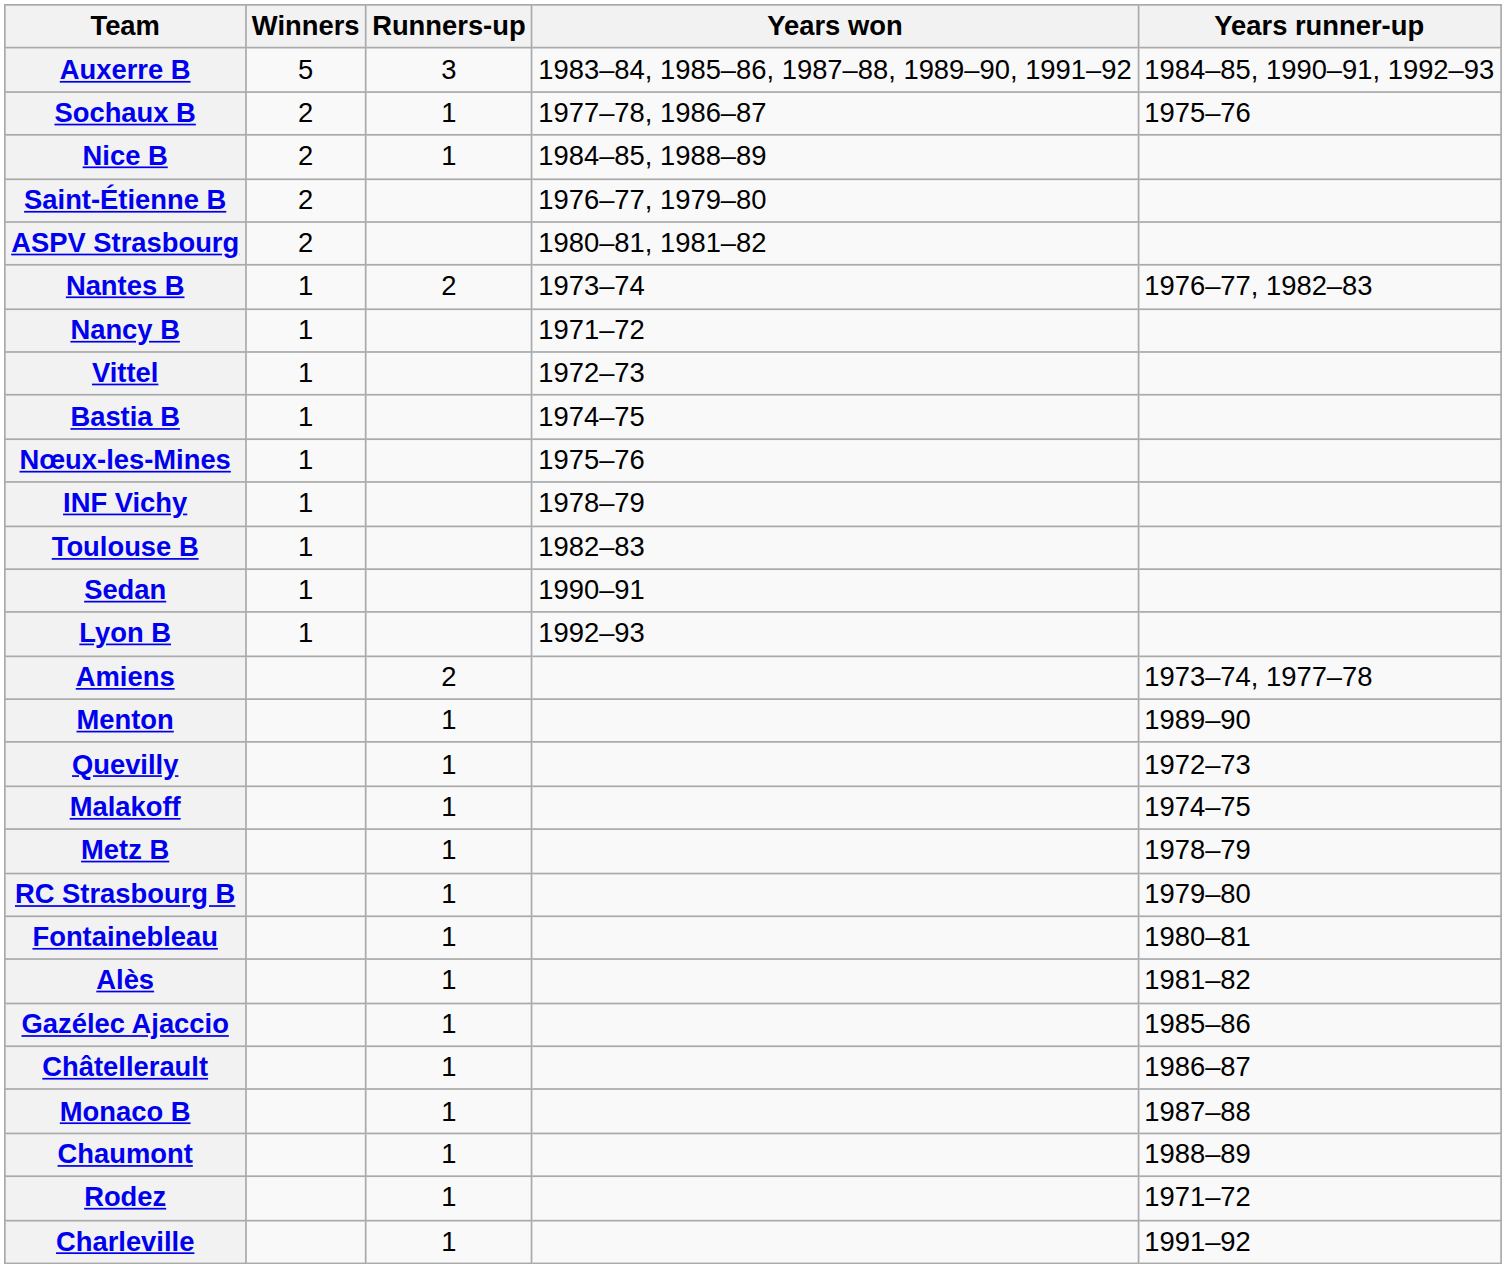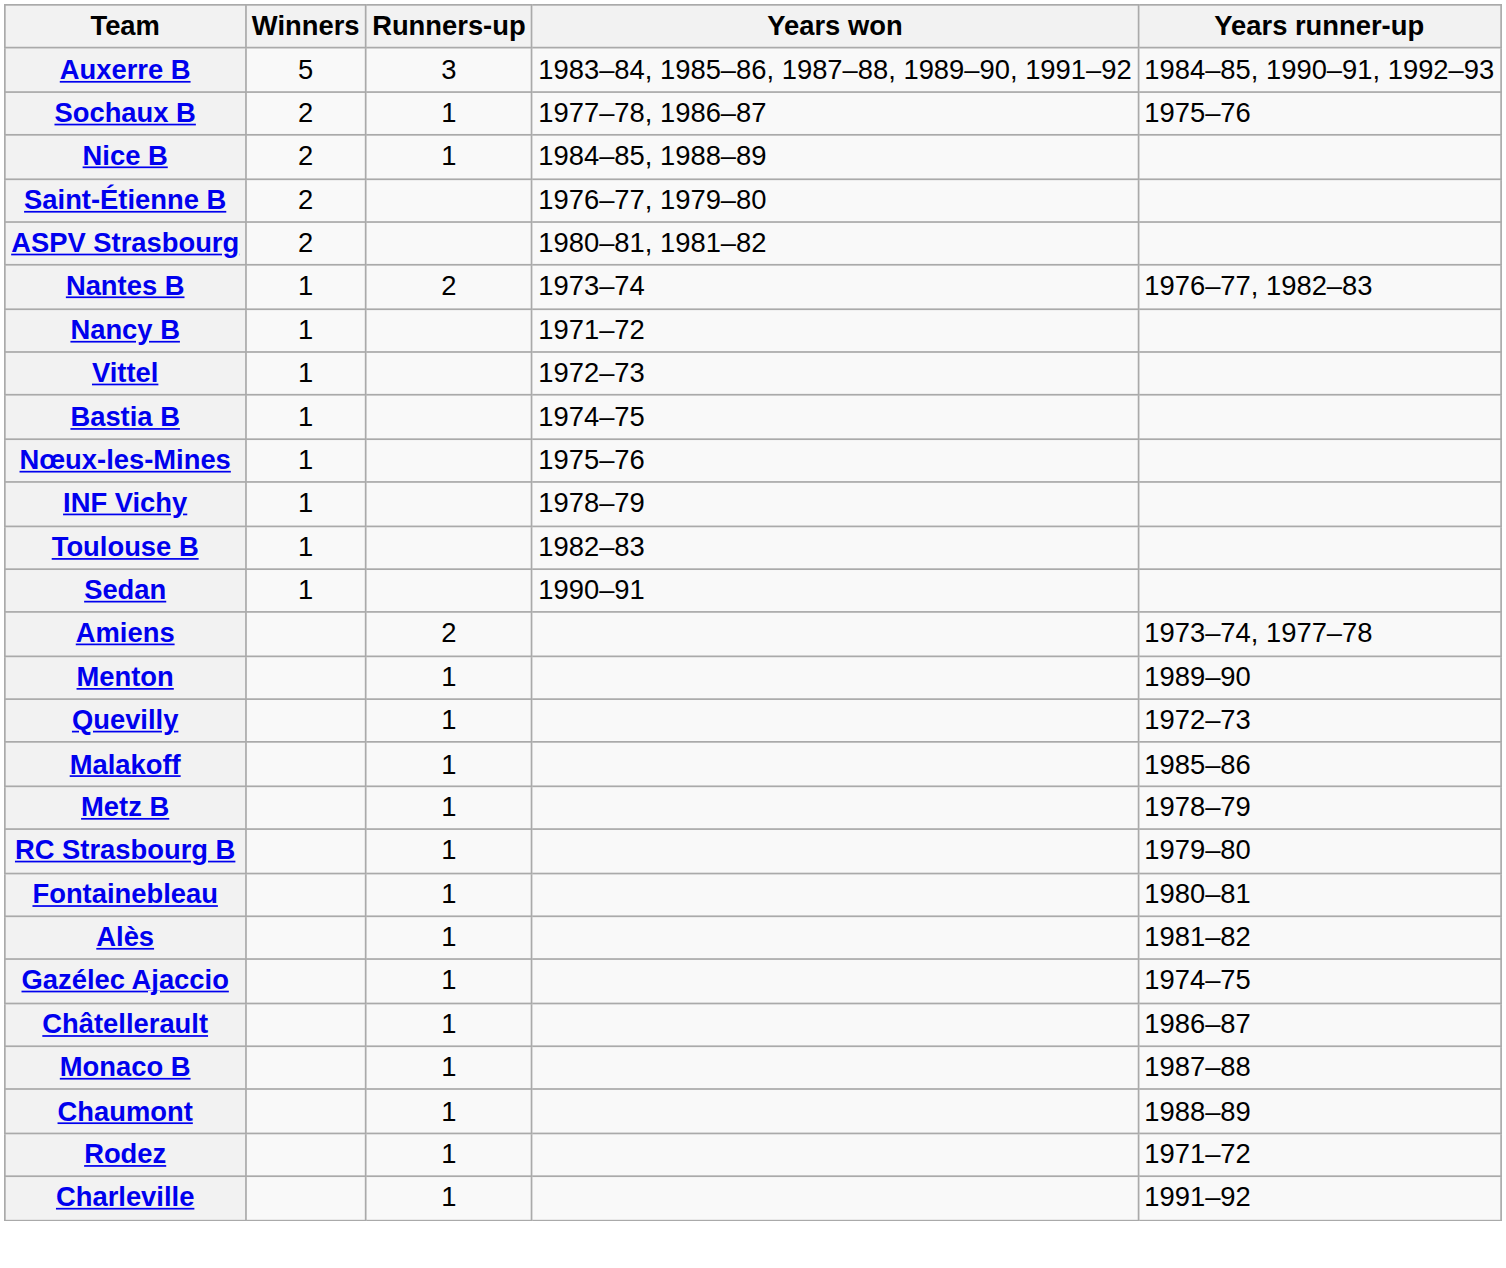 <table class="wikitable sortable">
 <tr>
 <th>Team</th>
 <th>Winners</th>
 <th>Runners-up</th>
 <th>Years won</th>
 <th>Years runner-up</th>
 </tr>
 <tr>
 <th><a href='#'>Auxerre B</a></th>
 <td align="center">5</td>
 <td align="center">3</td>
 <td>1983–84, 1985–86, 1987–88, 1989–90, 1991–92</td>
 <td>1984–85, 1990–91, 1992–93</td>
 </tr>
 <tr>
 <th><a href='#'>Sochaux B</a></th>
 <td align="center">2</td>
 <td align="center">1</td>
 <td>1977–78, 1986–87</td>
 <td>1975–76</td>
 </tr>
 <tr>
 <th><a href='#'>Nice B</a></th>
 <td align="center">2</td>
 <td align="center">1</td>
 <td>1984–85, 1988–89</td>
 <td></td>
 </tr>
 <tr>
 <th><a href='#'>Saint-Étienne B</a></th>
 <td align="center">2</td>
 <td align="center"></td>
 <td>1976–77, 1979–80</td>
 <td></td>
 </tr>
 <tr>
 <th><a href='#'>ASPV Strasbourg</a></th>
 <td align="center">2</td>
 <td></td>
 <td>1980–81, 1981–82</td>
 <td></td>
 </tr>
 <tr>
 <th><a href='#'>Nantes B</a></th>
 <td align="center">1</td>
 <td align="center">2</td>
 <td>1973–74</td>
 <td>1976–77, 1982–83</td>
 </tr>
 <tr>
 <th><a href='#'>Nancy B</a></th>
 <td align="center">1</td>
 <td></td>
 <td>1971–72</td>
 <td></td>
 </tr>
 <tr>
 <th><a href='#'>Vittel</a></th>
 <td align="center">1</td>
 <td align="center"></td>
 <td>1972–73</td>
 <td></td>
 </tr>
 <tr>
 <th><a href='#'>Bastia B</a></th>
 <td align="center">1</td>
 <td align="center"></td>
 <td>1974–75</td>
 <td></td>
 </tr>
 <tr>
 <th><a href='#'>Nœux-les-Mines</a></th>
 <td align="center">1</td>
 <td align="center"></td>
 <td>1975–76</td>
 <td></td>
 </tr>
 <tr>
 <th><a href='#'>INF Vichy</a></th>
 <td align="center">1</td>
 <td align="center"></td>
 <td>1978–79</td>
 <td></td>
 </tr>
 <tr>
 <th><a href='#'>Toulouse B</a></th>
 <td align="center">1</td>
 <td align="center"></td>
 <td>1982–83</td>
 <td></td>
 </tr>
 <tr>
 <th><a href='#'>Sedan</a></th>
 <td align="center">1</td>
 <td align="center"></td>
 <td>1990–91</td>
 <td></td>
 </tr>
 <tr>
-<th><a href='#'>Lyon B</a></th>
-<td align="center">1</td>
-<td align="center"></td>
-<td>1992–93</td>
-<td></td>
-</tr>
-<tr>
 <th><a href='#'>Amiens</a></th>
 <td></td>
 <td align="center">2</td>
 <td></td>
 <td>1973–74, 1977–78</td>
 </tr>
 <tr>
 <th><a href='#'>Menton</a></th>
 <td></td>
 <td align="center">1</td>
 <td></td>
 <td>1989–90</td>
 </tr>
 <tr>
 <th><a href='#'>Quevilly</a></th>
 <td></td>
 <td align="center">1</td>
 <td></td>
 <td>1972–73</td>
 </tr>
 <tr>
 <th><a href='#'>Malakoff</a></th>
 <td></td>
 <td align="center">1</td>
 <td></td>
-<td>1974–75</td>
+<td>1985–86</td>
 </tr>
 <tr>
 <th><a href='#'>Metz B</a></th>
 <td></td>
 <td align="center">1</td>
 <td></td>
 <td>1978–79</td>
 </tr>
 <tr>
 <th><a href='#'>RC Strasbourg B</a></th>
 <td></td>
 <td align="center">1</td>
 <td></td>
 <td>1979–80</td>
 </tr>
 <tr>
 <th><a href='#'>Fontainebleau</a></th>
 <td></td>
 <td align="center">1</td>
 <td></td>
 <td>1980–81</td>
 </tr>
 <tr>
 <th><a href='#'>Alès</a></th>
 <td></td>
 <td align="center">1</td>
 <td></td>
 <td>1981–82</td>
 </tr>
 <tr>
 <th><a href='#'>Gazélec Ajaccio</a></th>
 <td></td>
 <td align="center">1</td>
 <td></td>
-<td>1985–86</td>
+<td>1974–75</td>
 </tr>
 <tr>
 <th><a href='#'>Châtellerault</a></th>
 <td></td>
 <td align="center">1</td>
 <td></td>
 <td>1986–87</td>
 </tr>
 <tr>
 <th><a href='#'>Monaco B</a></th>
 <td></td>
 <td align="center">1</td>
 <td></td>
 <td>1987–88</td>
 </tr>
 <tr>
 <th><a href='#'>Chaumont</a></th>
 <td></td>
 <td align="center">1</td>
 <td></td>
 <td>1988–89</td>
 </tr>
 <tr>
 <th><a href='#'>Rodez</a></th>
 <td></td>
 <td align="center">1</td>
 <td></td>
 <td>1971–72</td>
 </tr>
 <tr>
 <th><a href='#'>Charleville</a></th>
 <td></td>
 <td align="center">1</td>
 <td></td>
 <td>1991–92</td>
 </tr>
 </table>
